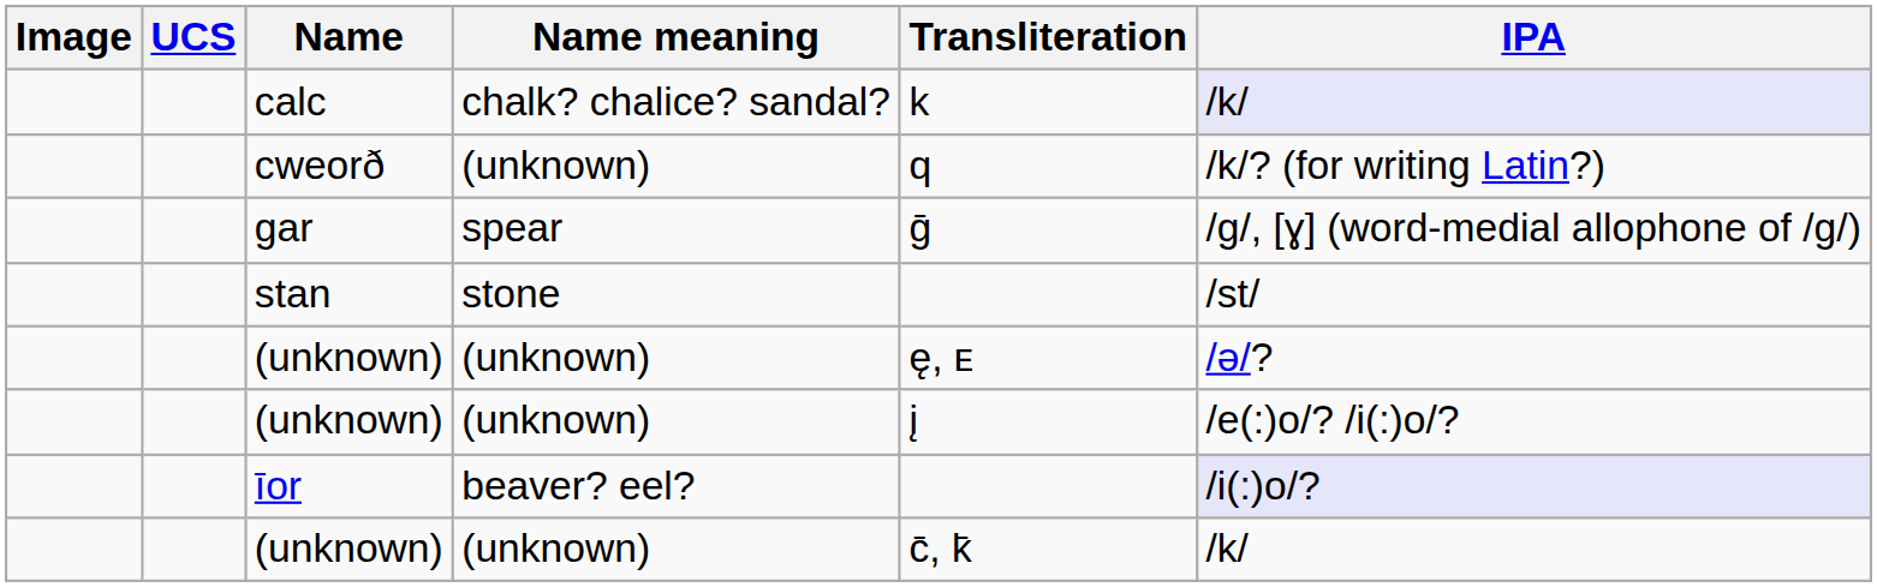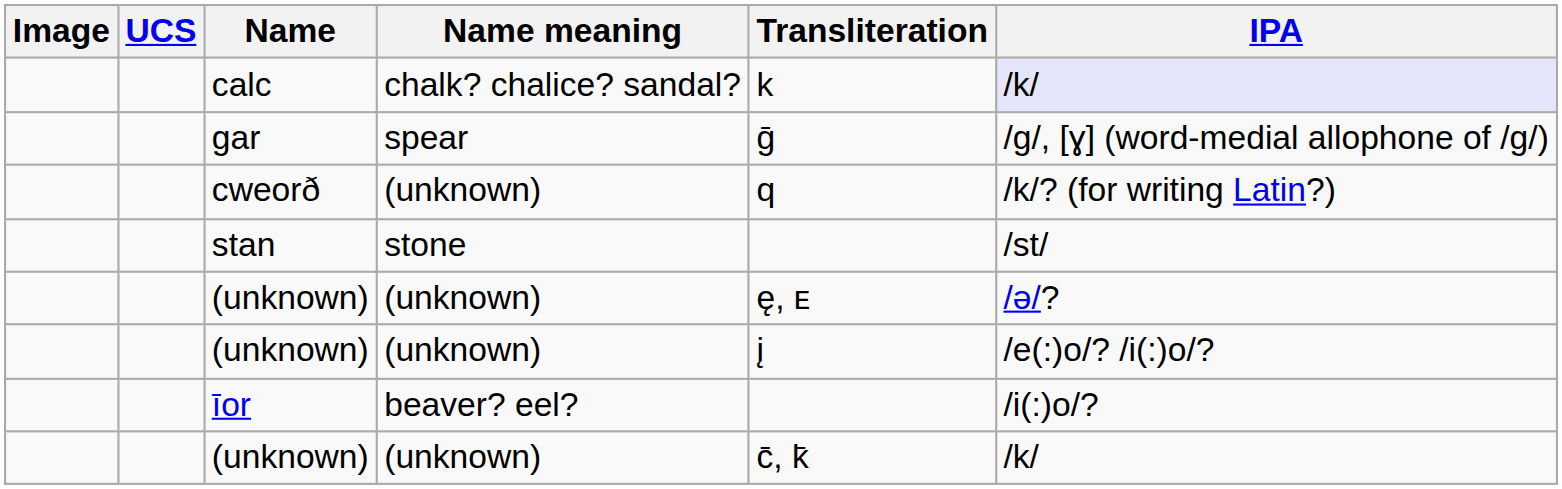 <table class="wikitable">
 <tr>
 <th>Image</th>
 <th><a href='#'>UCS</a></th>
 <th>Name</th>
 <th>Name meaning</th>
 <th>Transliteration</th>
 <th><a href='#'>IPA</a></th>
 </tr>
 <tr>
 <td></td>
 <td></td>
 <td>calc</td>
 <td>chalk? chalice? sandal?</td>
 <td>k</td>
 <td style="background: lavender;">/k/</td>
 </tr>
 <tr>
 <td></td>
 <td></td>
+<td>gar</td>
+<td>spear</td>
+<td>ḡ</td>
+<td>/g/, [ɣ] (word-medial allophone of /g/)</td>
+</tr>
+<tr>
+<td></td>
+<td></td>
 <td>cweorð</td>
 <td>(unknown)</td>
 <td>q</td>
 <td>/k/? (for writing <a href='#'>Latin</a>?)</td>
-</tr>
-<tr>
-<td></td>
-<td></td>
-<td>gar</td>
-<td>spear</td>
-<td>ḡ</td>
-<td>/g/, [ɣ] (word-medial allophone of /g/)</td>
 </tr>
 <tr>
 <td></td>
 <td></td>
 <td>stan</td>
 <td>stone</td>
 <td></td>
 <td>/st/</td>
 </tr>
 <tr>
 <td></td>
 <td></td>
 <td>(unknown)</td>
 <td>(unknown)</td>
 <td>ę, ᴇ</td>
 <td><a href='#'>/ǝ/</a>?</td>
 </tr>
 <tr>
 <td></td>
 <td></td>
 <td>(unknown)</td>
 <td>(unknown)</td>
 <td>į</td>
 <td>/e(:)o/? /i(:)o/?</td>
 </tr>
 <tr>
 <td></td>
 <td></td>
 <td><a href='#'>īor</a></td>
 <td>beaver? eel?</td>
 <td></td>
-<td style="background: lavender;">/i(:)o/?</td>
+<td>/i(:)o/?</td>
 </tr>
 <tr>
 <td></td>
 <td></td>
 <td>(unknown)</td>
 <td>(unknown)</td>
 <td>c̄, k̄</td>
 <td>/k/</td>
 </tr>
 </table>
